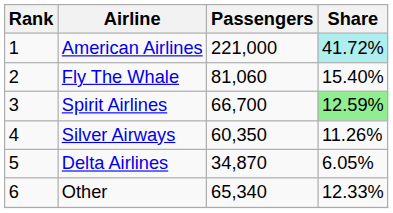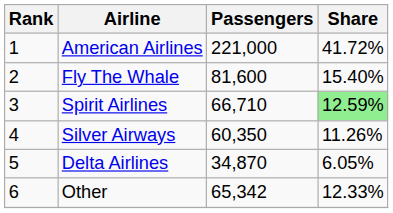 <table class="wikitable" width=align=>
 <tr>
 <th>Rank</th>
 <th>Airline</th>
 <th>Passengers</th>
 <th>Share</th>
 </tr>
 <tr>
 <td>1</td>
 <td><a href='#'>American Airlines</a></td>
 <td>221,000</td>
-<td style="background: paleturquoise;">41.72%</td>
+<td>41.72%</td>
 </tr>
 <tr>
 <td>2</td>
 <td><a href='#'>Fly The Whale</a></td>
-<td>81,060</td>
+<td>81,600</td>
 <td>15.40%</td>
 </tr>
 <tr>
 <td>3</td>
 <td><a href='#'>Spirit Airlines</a></td>
-<td>66,700</td>
+<td>66,710</td>
 <td style="background: lightgreen;">12.59%</td>
 </tr>
 <tr>
 <td>4</td>
 <td><a href='#'>Silver Airways</a></td>
 <td>60,350</td>
 <td>11.26%</td>
 </tr>
 <tr>
 <td>5</td>
 <td><a href='#'>Delta Airlines</a></td>
 <td>34,870</td>
 <td>6.05%</td>
 </tr>
 <tr>
 <td>6</td>
 <td>Other</td>
-<td>65,340</td>
+<td>65,342</td>
 <td>12.33%</td>
 </tr>
 <tr>
 </tr>
 </table>
